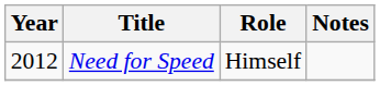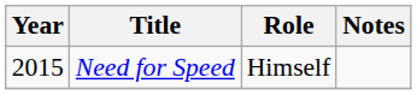 <table class="wikitable sortable">
 <tr>
 <th>Year</th>
 <th>Title</th>
 <th>Role</th>
 <th class="unsortable">Notes</th>
 </tr>
 <tr>
-<td>2012</td>
+<td>2015</td>
 <td><em><a href='#'>Need for Speed</a></em></td>
 <td>Himself</td>
 <td></td>
 </tr>
 <tr>
 </tr>
 </table>
